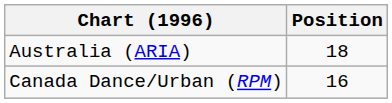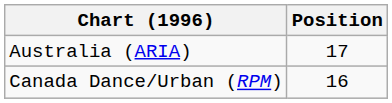 <table class="wikitable sortable">
 <tr>
 <th>Chart (1996)</th>
 <th>Position</th>
 </tr>
 <tr>
 <td>Australia (<a href='#'>ARIA</a>)</td>
-<td align="center">18</td>
+<td align="center">17</td>
 </tr>
 <tr>
 <td>Canada Dance/Urban (<em><a href='#'>RPM</a></em>)</td>
 <td align="center">16</td>
 </tr>
 </table>
